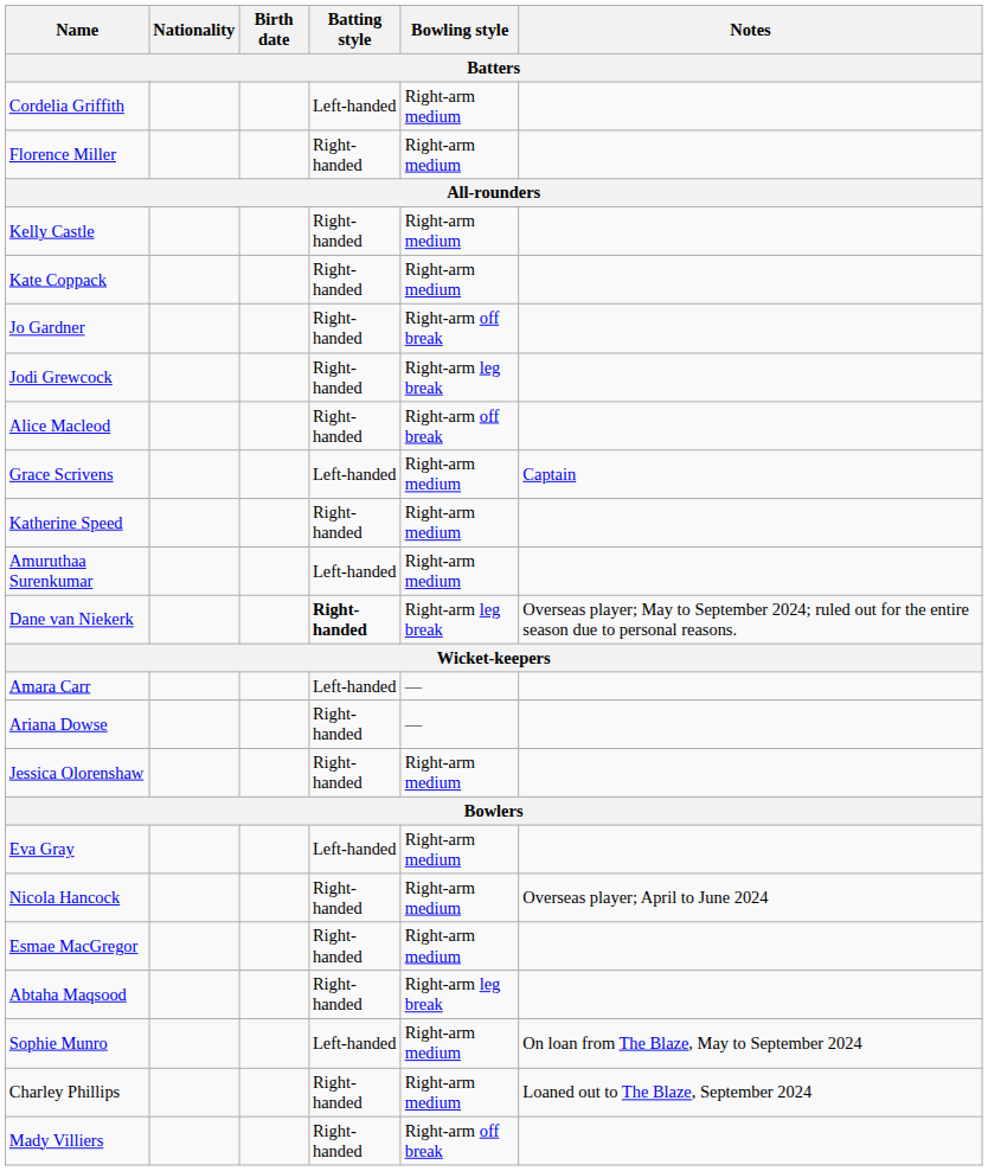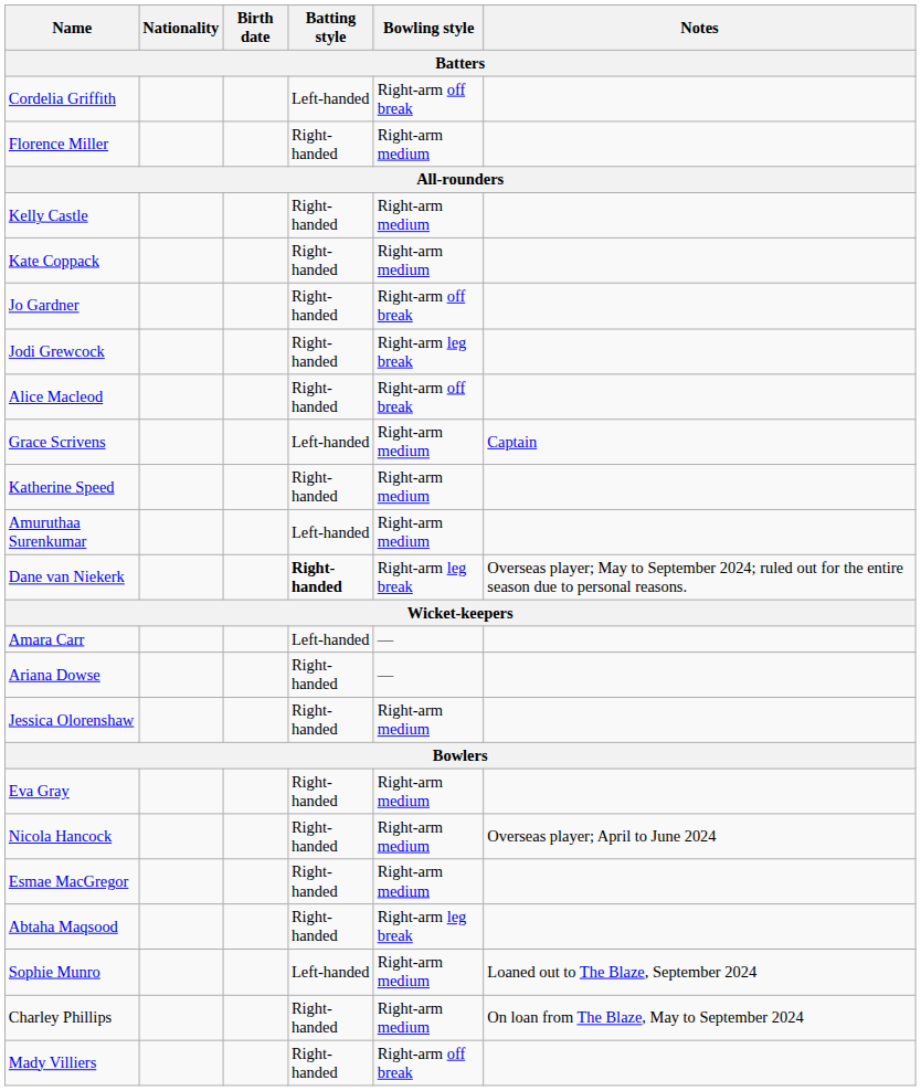 <table class="wikitable"  style="font-size:95%;">
 <tr>
 <th>Name</th>
 <th>Nationality</th>
 <th>Birth date</th>
 <th>Batting style</th>
 <th>Bowling style</th>
 <th>Notes</th>
 </tr>
 <tr>
 <th colspan="7">Batters</th>
 </tr>
 <tr>
 <td><a href='#'>Cordelia Griffith</a></td>
 <td></td>
 <td></td>
 <td>Left-handed</td>
-<td>Right-arm <a href='#'>medium</a></td>
+<td>Right-arm <a href='#'>off break</a></td>
 <td></td>
 </tr>
 <tr>
 <td><a href='#'>Florence Miller</a></td>
 <td></td>
 <td></td>
 <td>Right-handed</td>
 <td>Right-arm <a href='#'>medium</a></td>
 <td></td>
 </tr>
 <tr>
 <th colspan="7">All-rounders</th>
 </tr>
 <tr>
 <td><a href='#'>Kelly Castle</a></td>
 <td></td>
 <td></td>
 <td>Right-handed</td>
 <td>Right-arm <a href='#'>medium</a></td>
 <td></td>
 </tr>
 <tr>
 <td><a href='#'>Kate Coppack</a></td>
 <td></td>
 <td></td>
 <td>Right-handed</td>
 <td>Right-arm <a href='#'>medium</a></td>
 <td></td>
 </tr>
 <tr>
 <td><a href='#'>Jo Gardner</a></td>
 <td></td>
 <td></td>
 <td>Right-handed</td>
 <td>Right-arm <a href='#'>off break</a></td>
 <td></td>
 </tr>
 <tr>
 <td><a href='#'>Jodi Grewcock</a></td>
 <td></td>
 <td></td>
 <td>Right-handed</td>
 <td>Right-arm <a href='#'>leg break</a></td>
 <td></td>
 </tr>
 <tr>
 <td><a href='#'>Alice Macleod</a></td>
 <td></td>
 <td></td>
 <td>Right-handed</td>
 <td>Right-arm <a href='#'>off break</a></td>
 <td></td>
 </tr>
 <tr>
 <td><a href='#'>Grace Scrivens</a></td>
 <td></td>
 <td></td>
 <td>Left-handed</td>
 <td>Right-arm <a href='#'>medium</a></td>
 <td><a href='#'>Captain</a></td>
 </tr>
 <tr>
 <td><a href='#'>Katherine Speed</a></td>
 <td></td>
 <td></td>
 <td>Right-handed</td>
 <td>Right-arm <a href='#'>medium</a></td>
 <td></td>
 </tr>
 <tr>
 <td><a href='#'>Amuruthaa Surenkumar</a></td>
 <td></td>
 <td></td>
 <td>Left-handed</td>
 <td>Right-arm <a href='#'>medium</a></td>
 <td></td>
 </tr>
 <tr>
 <td><a href='#'>Dane van Niekerk</a></td>
 <td></td>
 <td></td>
 <td><strong>Right-handed</strong></td>
 <td>Right-arm <a href='#'>leg break</a></td>
 <td>Overseas player; May to September 2024; ruled out for the entire season due to personal reasons.</td>
 </tr>
 <tr>
 <th colspan="7">Wicket-keepers</th>
 </tr>
 <tr>
 <td><a href='#'>Amara Carr</a></td>
 <td></td>
 <td></td>
 <td>Left-handed</td>
 <td>—</td>
 <td></td>
 </tr>
 <tr>
 <td><a href='#'>Ariana Dowse</a></td>
 <td></td>
 <td></td>
 <td>Right-handed</td>
 <td>—</td>
 <td></td>
 </tr>
 <tr>
 <td><a href='#'>Jessica Olorenshaw</a></td>
 <td></td>
 <td></td>
 <td>Right-handed</td>
 <td>Right-arm <a href='#'>medium</a></td>
 <td></td>
 </tr>
 <tr>
 <th colspan="7">Bowlers</th>
 </tr>
 <tr>
 <td><a href='#'>Eva Gray</a></td>
 <td></td>
 <td></td>
-<td>Left-handed</td>
+<td>Right-handed</td>
 <td>Right-arm <a href='#'>medium</a></td>
 <td></td>
 </tr>
 <tr>
 <td><a href='#'>Nicola Hancock</a></td>
 <td></td>
 <td></td>
 <td>Right-handed</td>
 <td>Right-arm <a href='#'>medium</a></td>
 <td>Overseas player; April to June 2024</td>
 </tr>
 <tr>
 <td><a href='#'>Esmae MacGregor</a></td>
 <td></td>
 <td></td>
 <td>Right-handed</td>
 <td>Right-arm <a href='#'>medium</a></td>
 <td></td>
 </tr>
 <tr>
 <td><a href='#'>Abtaha Maqsood</a></td>
 <td></td>
 <td></td>
 <td>Right-handed</td>
 <td>Right-arm <a href='#'>leg break</a></td>
 <td></td>
 </tr>
 <tr>
 <td><a href='#'>Sophie Munro</a></td>
 <td></td>
 <td></td>
 <td>Left-handed</td>
 <td>Right-arm <a href='#'>medium</a></td>
-<td>On loan from <a href='#'>The Blaze</a>, May to September 2024</td>
+<td>Loaned out to <a href='#'>The Blaze</a>, September 2024</td>
 </tr>
 <tr>
 <td>Charley Phillips</td>
 <td></td>
 <td></td>
 <td>Right-handed</td>
 <td>Right-arm <a href='#'>medium</a></td>
-<td>Loaned out to <a href='#'>The Blaze</a>, September 2024</td>
+<td>On loan from <a href='#'>The Blaze</a>, May to September 2024</td>
 </tr>
 <tr>
 <td><a href='#'>Mady Villiers</a></td>
 <td></td>
 <td></td>
 <td>Right-handed</td>
 <td>Right-arm <a href='#'>off break</a></td>
 <td></td>
 </tr>
 </table>
